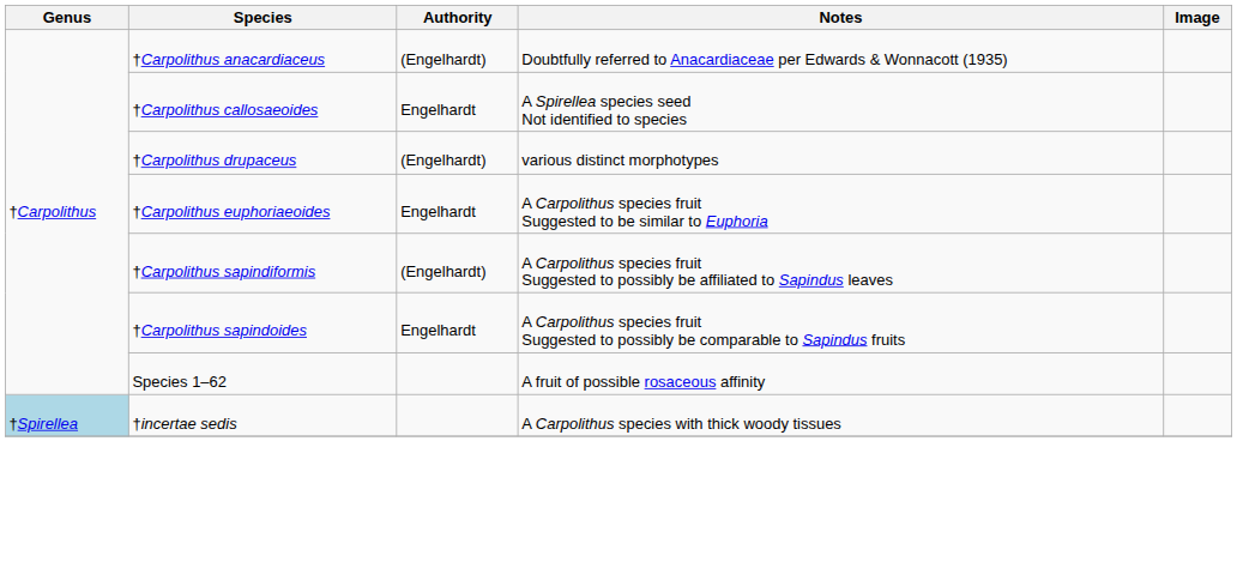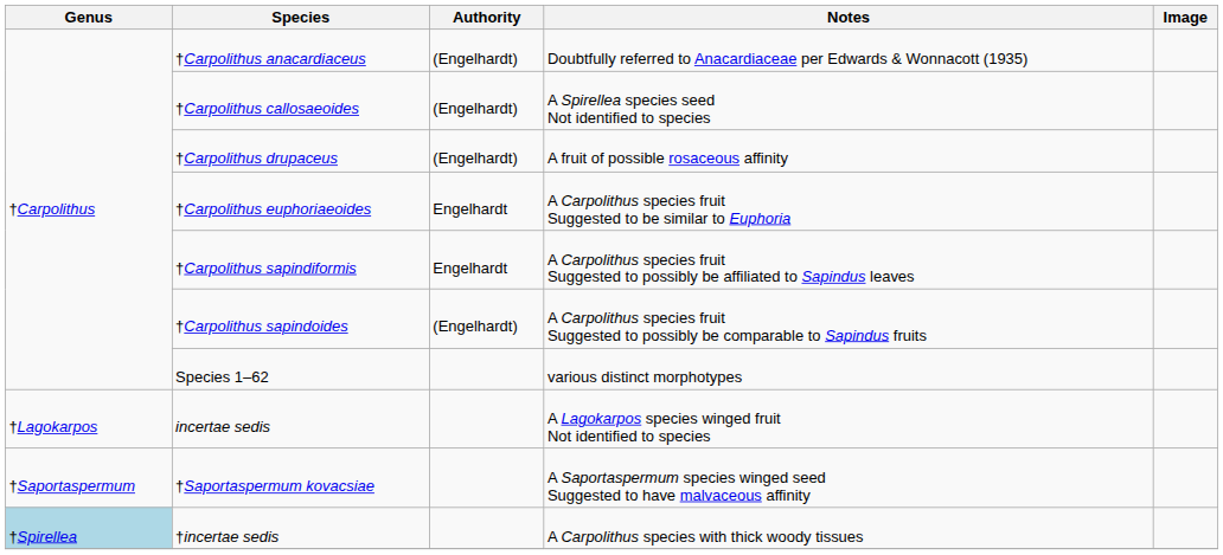 <table class="wikitable" align="center" width="100%">
 <tr>
 <th>Genus</th>
 <th>Species</th>
 <th>Authority</th>
 <th>Notes</th>
 <th>Image</th>
 </tr>
 <tr>
 <td rowspan=7>†<em><a href='#'>Carpolithus</a></em></td>
 <td><br>†<em><a href='#'>Carpolithus anacardiaceus</a></em></td>
 <td><br>(Engelhardt)</td>
 <td><br>Doubtfully referred to <a href='#'>Anacardiaceae</a> per Edwards & Wonnacott (1935)</td>
 <td></td>
 </tr>
 <tr>
 <td><br>†<em><a href='#'>Carpolithus callosaeoides</a></em></td>
-<td><br>Engelhardt</td>
+<td><br>(Engelhardt)</td>
 <td><br>A <em>Spirellea</em> species seed<br> Not identified to species</td>
 <td></td>
 </tr>
 <tr>
 <td><br>†<em><a href='#'>Carpolithus drupaceus</a></em></td>
 <td><br>(Engelhardt)</td>
-<td><br>various distinct morphotypes</td>
+<td><br>A fruit of possible <a href='#'>rosaceous</a> affinity</td>
 <td></td>
 </tr>
 <tr>
 <td><br>†<em><a href='#'>Carpolithus euphoriaeoides</a></em></td>
 <td><br>Engelhardt</td>
 <td><br>A <em>Carpolithus</em> species fruit<br> Suggested to be similar to <em><a href='#'>Euphoria</a></em></td>
 <td></td>
 </tr>
 <tr>
 <td><br>†<em><a href='#'>Carpolithus sapindiformis</a></em></td>
-<td><br>(Engelhardt)</td>
+<td><br>Engelhardt</td>
 <td><br>A <em>Carpolithus</em> species fruit<br> Suggested to possibly be affiliated to <em><a href='#'>Sapindus</a></em> leaves</td>
 <td></td>
 </tr>
 <tr>
 <td><br>†<em><a href='#'>Carpolithus sapindoides</a></em></td>
-<td><br>Engelhardt</td>
+<td><br>(Engelhardt)</td>
 <td><br>A <em>Carpolithus</em> species fruit<br> Suggested to possibly be comparable to <em><a href='#'>Sapindus</a></em> fruits</td>
 <td></td>
 </tr>
 <tr>
 <td><br>Species 1–62</td>
 <td></td>
-<td><br>A fruit of possible <a href='#'>rosaceous</a> affinity</td>
+<td><br>various distinct morphotypes</td>
+<td></td>
+</tr>
+<tr>
+<td><br>†<em><a href='#'>Lagokarpos</a></em></td>
+<td><br><em>incertae sedis</em></td>
+<td></td>
+<td><br>A <em><a href='#'>Lagokarpos</a></em> species winged fruit<br> Not identified to species</td>
+<td></td>
+</tr>
+<tr>
+<td><br>†<em><a href='#'>Saportaspermum</a></em></td>
+<td><br>†<em><a href='#'>Saportaspermum kovacsiae</a></em></td>
+<td></td>
+<td><br>A <em>Saportaspermum</em> species winged seed<br>Suggested to have <a href='#'>malvaceous</a> affinity</td>
 <td></td>
 </tr>
 <tr>
 <td style="background: lightblue;"><br>†<em><a href='#'>Spirellea</a></em></td>
 <td><br>†<em>incertae sedis</em></td>
 <td></td>
 <td><br>A <em>Carpolithus</em> species with thick woody tissues</td>
 <td></td>
 </tr>
 <tr>
 </tr>
 </table>
